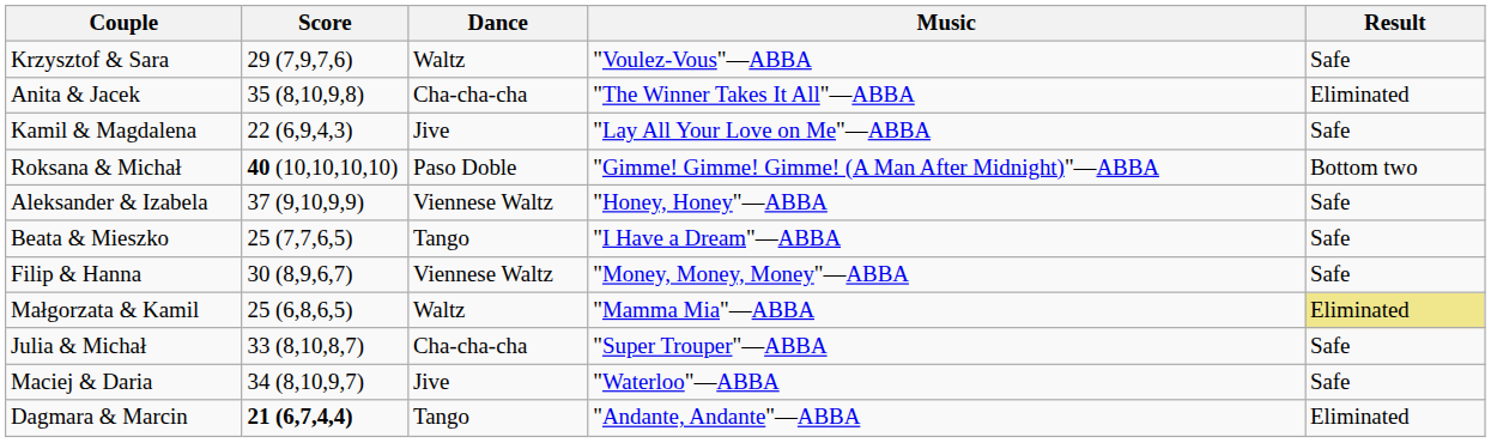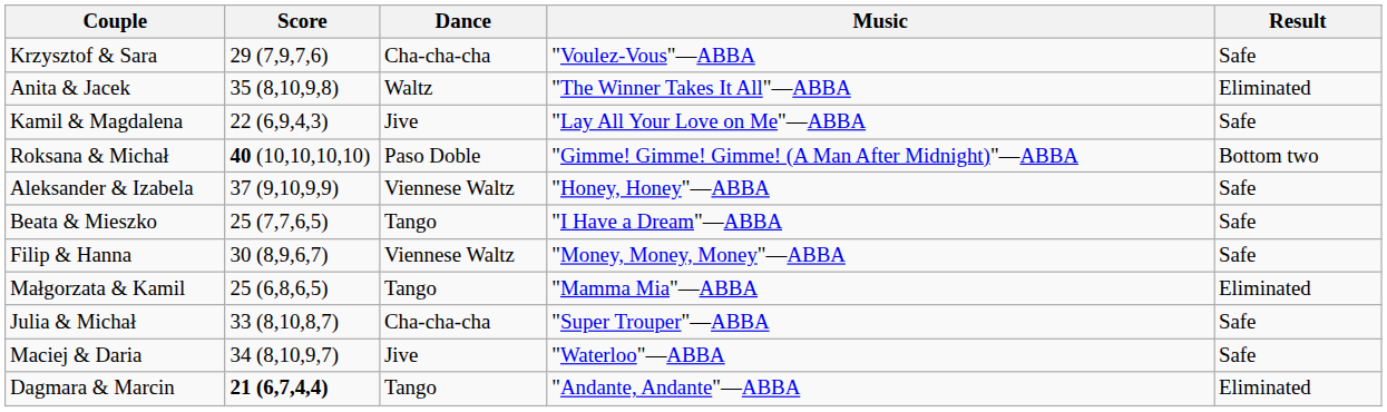 <table class="wikitable">
 <tr>
 <th style="width:160px;">Couple</th>
 <th style="width:110px;">Score</th>
 <th style="width:120px;">Dance</th>
 <th style="width:500px;">Music</th>
 <th style="width:120px;">Result</th>
 </tr>
 <tr>
 <td>Krzysztof & Sara</td>
 <td>29 (7,9,7,6)</td>
-<td>Waltz</td>
+<td>Cha-cha-cha</td>
 <td>"<a href='#'>Voulez-Vous</a>"—<a href='#'>ABBA</a></td>
 <td>Safe</td>
 </tr>
 <tr>
 <td>Anita & Jacek</td>
 <td>35 (8,10,9,8)</td>
-<td>Cha-cha-cha</td>
+<td>Waltz</td>
 <td>"<a href='#'>The Winner Takes It All</a>"—<a href='#'>ABBA</a></td>
 <td>Eliminated</td>
 </tr>
 <tr>
 <td>Kamil & Magdalena</td>
 <td>22 (6,9,4,3)</td>
 <td>Jive</td>
 <td>"<a href='#'>Lay All Your Love on Me</a>"—<a href='#'>ABBA</a></td>
 <td>Safe</td>
 </tr>
 <tr>
 <td>Roksana & Michał</td>
 <td><strong>40</strong> (10,10,10,10)</td>
 <td>Paso Doble</td>
 <td>"<a href='#'>Gimme! Gimme! Gimme! (A Man After Midnight)</a>"—<a href='#'>ABBA</a></td>
 <td>Bottom two</td>
 </tr>
 <tr>
 <td>Aleksander & Izabela</td>
 <td>37 (9,10,9,9)</td>
 <td>Viennese Waltz</td>
 <td>"<a href='#'>Honey, Honey</a>"—<a href='#'>ABBA</a></td>
 <td>Safe</td>
 </tr>
 <tr>
 <td>Beata & Mieszko</td>
 <td>25 (7,7,6,5)</td>
 <td>Tango</td>
 <td>"<a href='#'>I Have a Dream</a>"—<a href='#'>ABBA</a></td>
 <td>Safe</td>
 </tr>
 <tr>
 <td>Filip & Hanna</td>
 <td>30 (8,9,6,7)</td>
 <td>Viennese Waltz</td>
 <td>"<a href='#'>Money, Money, Money</a>"—<a href='#'>ABBA</a></td>
 <td>Safe</td>
 </tr>
 <tr>
 <td>Małgorzata & Kamil</td>
 <td>25 (6,8,6,5)</td>
-<td>Waltz</td>
+<td>Tango</td>
 <td>"<a href='#'>Mamma Mia</a>"—<a href='#'>ABBA</a></td>
-<td style="background: khaki;">Eliminated</td>
+<td>Eliminated</td>
 </tr>
 <tr>
 <td>Julia & Michał</td>
 <td>33 (8,10,8,7)</td>
 <td>Cha-cha-cha</td>
 <td>"<a href='#'>Super Trouper</a>"—<a href='#'>ABBA</a></td>
 <td>Safe</td>
 </tr>
 <tr>
 <td>Maciej & Daria</td>
 <td>34 (8,10,9,7)</td>
 <td>Jive</td>
 <td>"<a href='#'>Waterloo</a>"—<a href='#'>ABBA</a></td>
 <td>Safe</td>
 </tr>
 <tr>
 <td>Dagmara & Marcin</td>
 <td><strong>21 (6,7,4,4)</strong></td>
 <td>Tango</td>
 <td>"<a href='#'>Andante, Andante</a>"—<a href='#'>ABBA</a></td>
 <td>Eliminated</td>
 </tr>
 </table>
